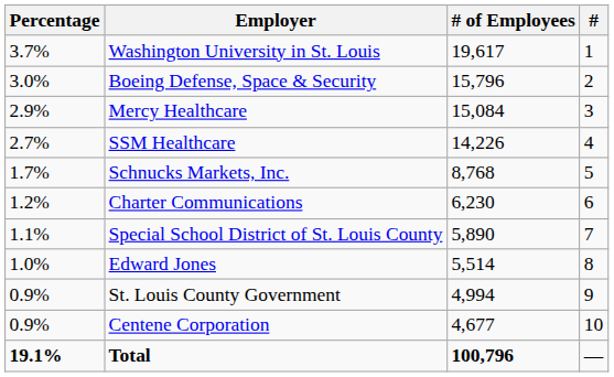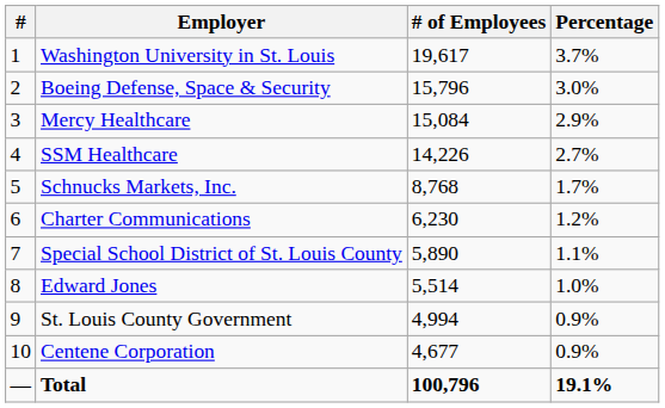 <table class="wikitable">
 <tr>
-<th>Percentage</th>
+<th>#</th>
 <th>Employer</th>
 <th># of Employees</th>
-<th>#</th>
+<th>Percentage</th>
 </tr>
 <tr>
-<td>3.7%</td>
+<td>1</td>
 <td><a href='#'>Washington University in St. Louis</a></td>
 <td>19,617</td>
-<td>1</td>
+<td>3.7%</td>
 </tr>
 <tr>
-<td>3.0%</td>
+<td>2</td>
 <td><a href='#'>Boeing Defense, Space & Security</a></td>
 <td>15,796</td>
-<td>2</td>
+<td>3.0%</td>
 </tr>
 <tr>
-<td>2.9%</td>
+<td>3</td>
 <td><a href='#'>Mercy Healthcare</a></td>
 <td>15,084</td>
-<td>3</td>
+<td>2.9%</td>
 </tr>
 <tr>
-<td>2.7%</td>
+<td>4</td>
 <td><a href='#'>SSM Healthcare</a></td>
 <td>14,226</td>
-<td>4</td>
+<td>2.7%</td>
 </tr>
 <tr>
-<td>1.7%</td>
+<td>5</td>
 <td><a href='#'>Schnucks Markets, Inc.</a></td>
 <td>8,768</td>
-<td>5</td>
+<td>1.7%</td>
 </tr>
 <tr>
-<td>1.2%</td>
+<td>6</td>
 <td><a href='#'>Charter Communications</a></td>
 <td>6,230</td>
-<td>6</td>
+<td>1.2%</td>
 </tr>
 <tr>
-<td>1.1%</td>
+<td>7</td>
 <td><a href='#'>Special School District of St. Louis County</a></td>
 <td>5,890</td>
-<td>7</td>
+<td>1.1%</td>
 </tr>
 <tr>
-<td>1.0%</td>
+<td>8</td>
 <td><a href='#'>Edward Jones</a></td>
 <td>5,514</td>
-<td>8</td>
+<td>1.0%</td>
 </tr>
 <tr>
-<td>0.9%</td>
+<td>9</td>
 <td>St. Louis County Government</td>
 <td>4,994</td>
-<td>9</td>
+<td>0.9%</td>
 </tr>
 <tr>
-<td>0.9%</td>
+<td>10</td>
 <td><a href='#'>Centene Corporation</a></td>
 <td>4,677</td>
-<td>10</td>
+<td>0.9%</td>
 </tr>
 <tr>
-<td><strong>19.1%</strong></td>
+<td>—</td>
 <td><strong>Total</strong></td>
 <td><strong>100,796</strong></td>
-<td>—</td>
+<td><strong>19.1%</strong></td>
 </tr>
 </table>
